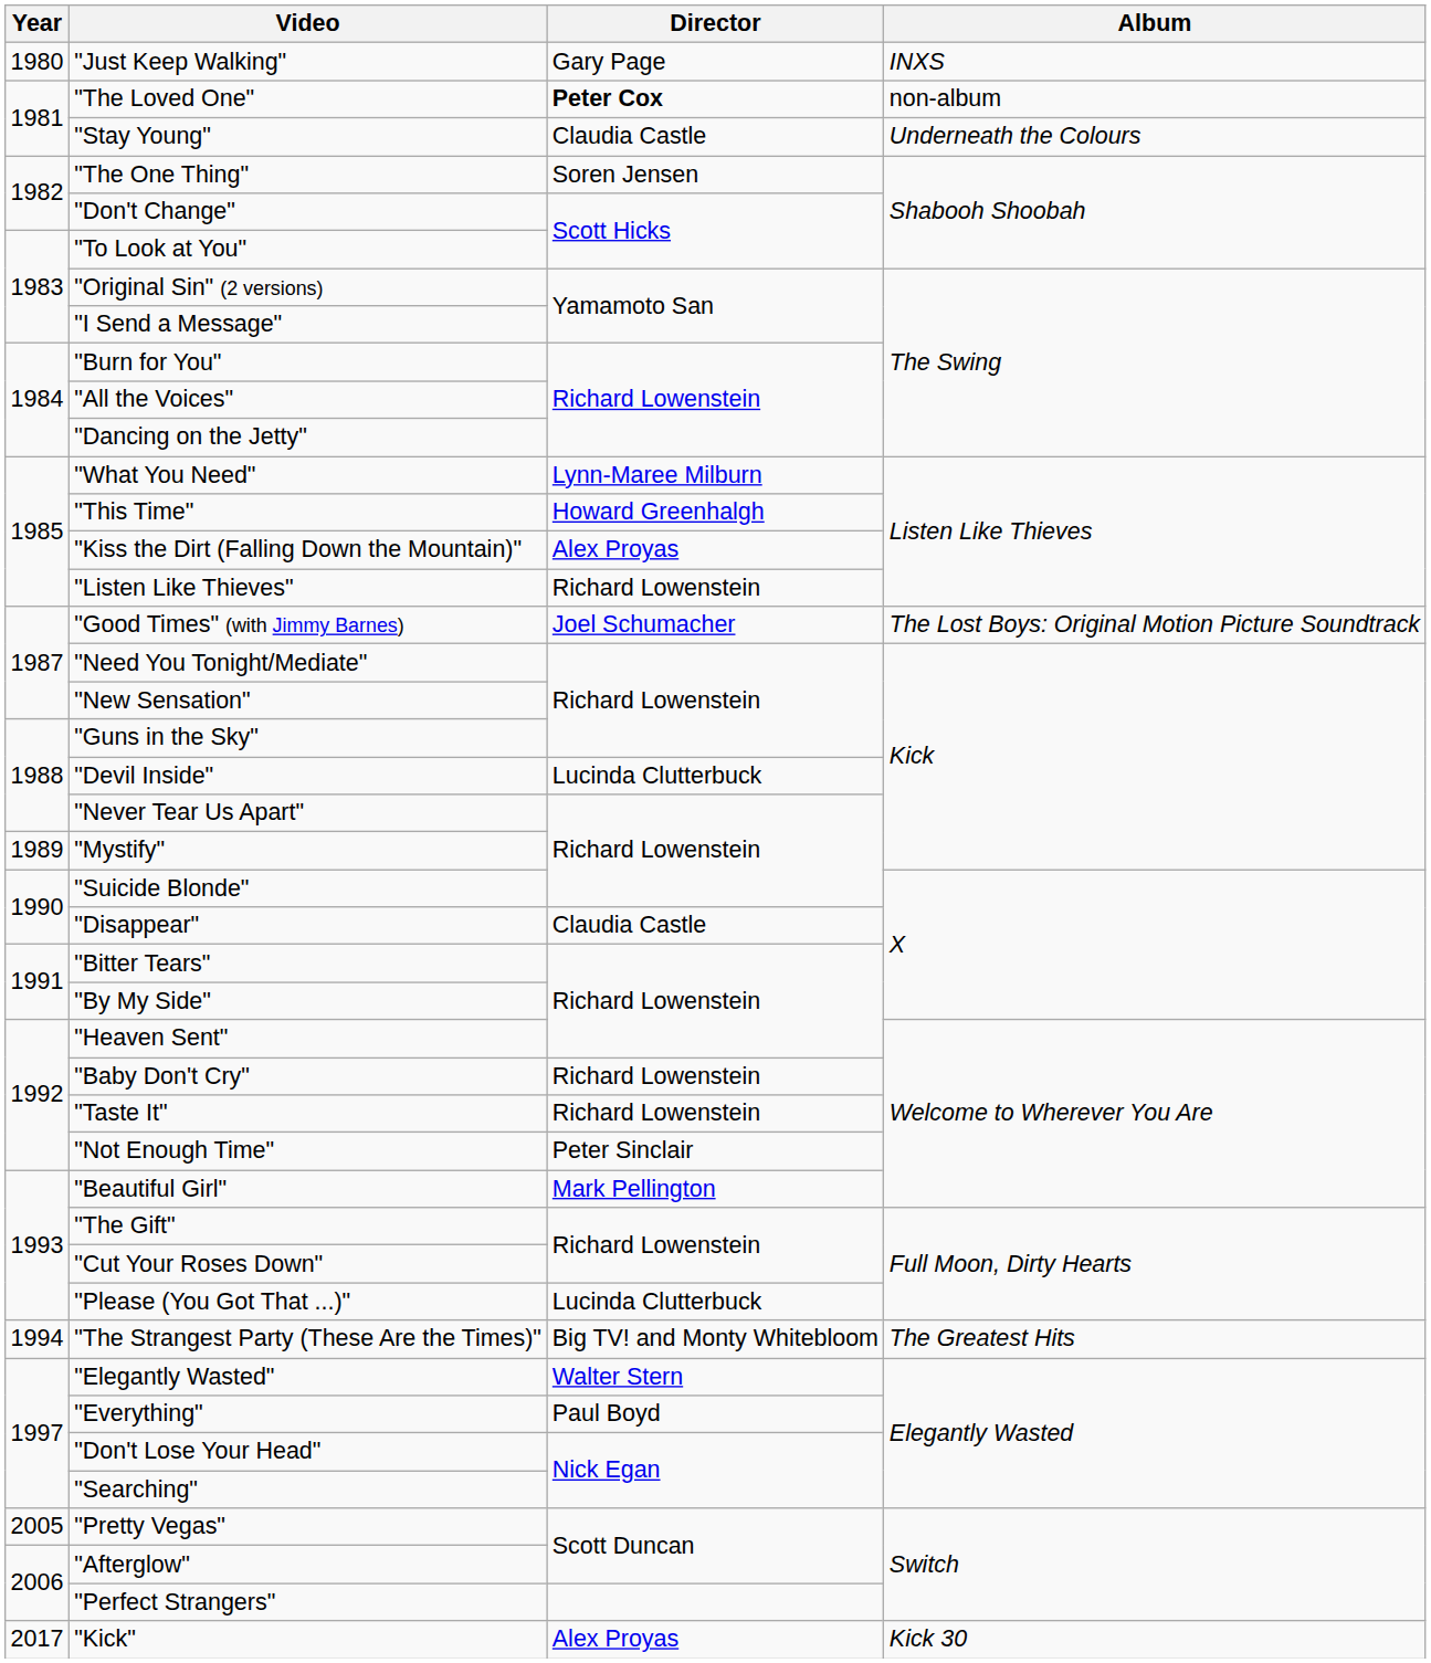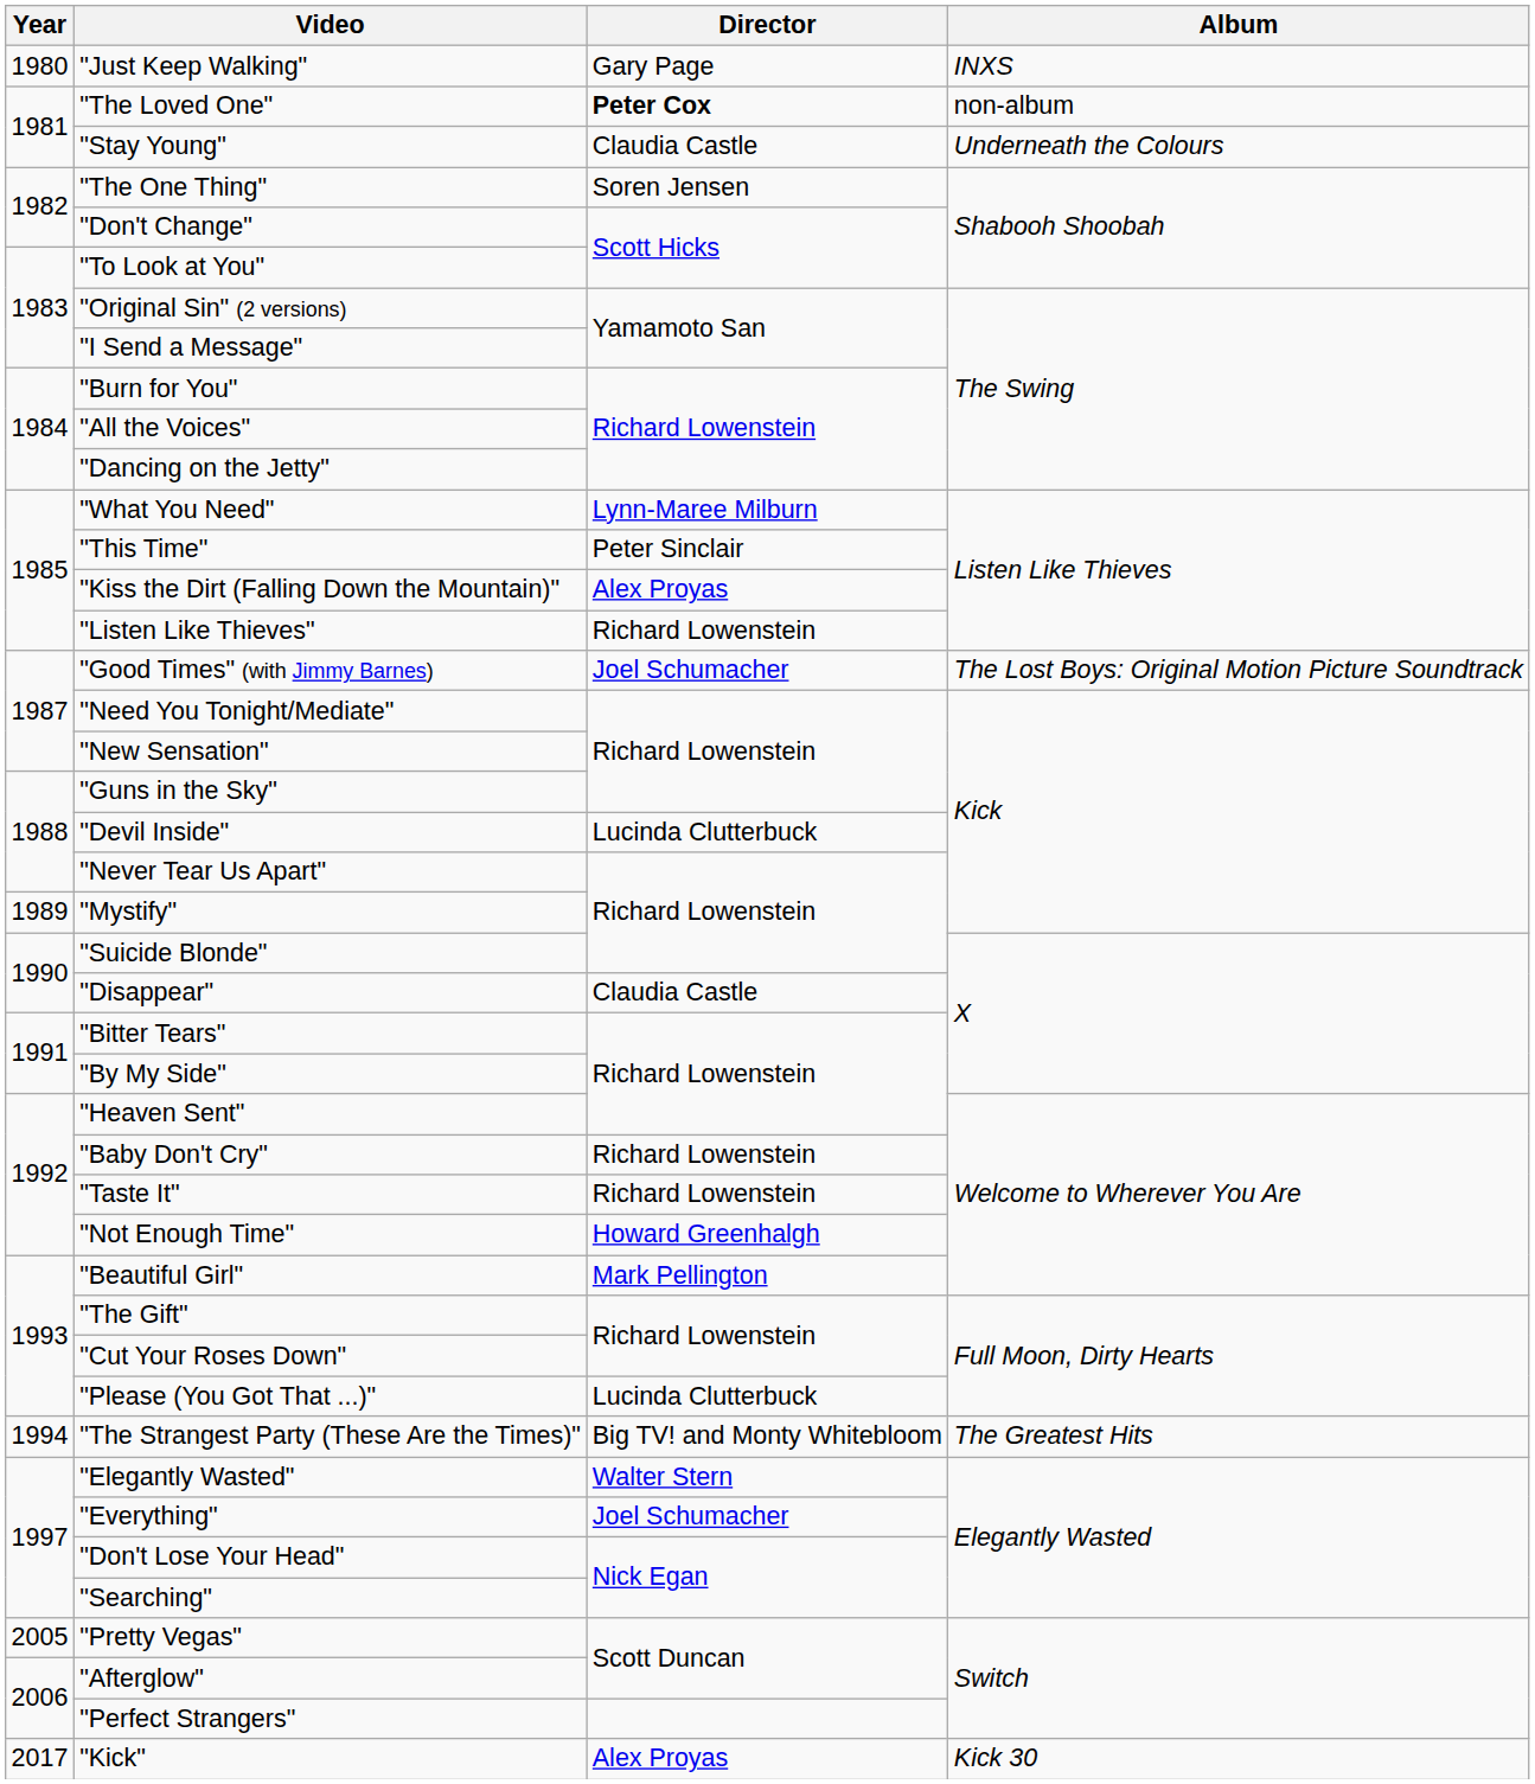 <table class="wikitable">
 <tr>
 <th>Year</th>
 <th>Video</th>
 <th>Director</th>
 <th>Album</th>
 </tr>
 <tr>
 <td>1980</td>
 <td>"Just Keep Walking"</td>
 <td>Gary Page</td>
 <td><em>INXS</em></td>
 </tr>
 <tr>
 <td rowspan="2">1981</td>
 <td>"The Loved One"</td>
 <td><strong>Peter Cox</strong></td>
 <td>non-album</td>
 </tr>
 <tr>
 <td>"Stay Young"</td>
 <td>Claudia Castle</td>
 <td><em>Underneath the Colours</em></td>
 </tr>
 <tr>
 <td rowspan="2">1982</td>
 <td>"The One Thing"</td>
 <td>Soren Jensen</td>
 <td rowspan="3"><em>Shabooh Shoobah</em></td>
 </tr>
 <tr>
 <td>"Don't Change"</td>
 <td rowspan="2"><a href='#'>Scott Hicks</a></td>
 </tr>
 <tr>
 <td rowspan="3">1983</td>
 <td>"To Look at You"</td>
 </tr>
 <tr>
 <td>"Original Sin" <small>(2 versions)</small></td>
 <td rowspan="2">Yamamoto San</td>
 <td rowspan="5"><em>The Swing</em></td>
 </tr>
 <tr>
 <td>"I Send a Message"</td>
 </tr>
 <tr>
 <td rowspan="3">1984</td>
 <td>"Burn for You"</td>
 <td rowspan="3"><a href='#'>Richard Lowenstein</a></td>
 </tr>
 <tr>
 <td>"All the Voices"</td>
 </tr>
 <tr>
 <td>"Dancing on the Jetty"</td>
 </tr>
 <tr>
 <td rowspan="4">1985</td>
 <td>"What You Need"</td>
 <td><a href='#'>Lynn-Maree Milburn</a></td>
 <td rowspan="4"><em>Listen Like Thieves</em></td>
 </tr>
 <tr>
 <td>"This Time"</td>
-<td><a href='#'>Howard Greenhalgh</a></td>
+<td>Peter Sinclair</td>
 </tr>
 <tr>
 <td>"Kiss the Dirt (Falling Down the Mountain)"</td>
 <td><a href='#'>Alex Proyas</a></td>
 </tr>
 <tr>
 <td>"Listen Like Thieves"</td>
 <td>Richard Lowenstein</td>
 </tr>
 <tr>
 <td rowspan="3">1987</td>
 <td>"Good Times" <small>(with <a href='#'>Jimmy Barnes</a>)</small></td>
 <td><a href='#'>Joel Schumacher</a></td>
 <td><em>The Lost Boys: Original Motion Picture Soundtrack</em></td>
 </tr>
 <tr>
 <td>"Need You Tonight/Mediate"</td>
 <td rowspan="3">Richard Lowenstein</td>
 <td rowspan="6"><em>Kick</em></td>
 </tr>
 <tr>
 <td>"New Sensation"</td>
 </tr>
 <tr>
 <td rowspan="3">1988</td>
 <td>"Guns in the Sky"</td>
 </tr>
 <tr>
 <td>"Devil Inside"</td>
 <td>Lucinda Clutterbuck</td>
 </tr>
 <tr>
 <td>"Never Tear Us Apart"</td>
 <td rowspan="3">Richard Lowenstein</td>
 </tr>
 <tr>
 <td>1989</td>
 <td>"Mystify"</td>
 </tr>
 <tr>
 <td rowspan="2">1990</td>
 <td>"Suicide Blonde"</td>
 <td rowspan="4"><em>X</em></td>
 </tr>
 <tr>
 <td>"Disappear"</td>
 <td>Claudia Castle</td>
 </tr>
 <tr>
 <td rowspan="2">1991</td>
 <td>"Bitter Tears"</td>
 <td rowspan="3">Richard Lowenstein</td>
 </tr>
 <tr>
 <td>"By My Side"</td>
 </tr>
 <tr>
 <td rowspan="4">1992</td>
 <td>"Heaven Sent"</td>
 <td rowspan="5"><em>Welcome to Wherever You Are</em></td>
 </tr>
 <tr>
 <td>"Baby Don't Cry"</td>
 <td>Richard Lowenstein</td>
 </tr>
 <tr>
 <td>"Taste It"</td>
 <td>Richard Lowenstein</td>
 </tr>
 <tr>
 <td>"Not Enough Time"</td>
-<td>Peter Sinclair</td>
+<td><a href='#'>Howard Greenhalgh</a></td>
 </tr>
 <tr>
 <td rowspan="4">1993</td>
 <td>"Beautiful Girl"</td>
 <td><a href='#'>Mark Pellington</a></td>
 </tr>
 <tr>
 <td>"The Gift"</td>
 <td rowspan="2">Richard Lowenstein</td>
 <td rowspan="3"><em>Full Moon, Dirty Hearts</em></td>
 </tr>
 <tr>
 <td>"Cut Your Roses Down"</td>
 </tr>
 <tr>
 <td>"Please (You Got That ...)"</td>
 <td>Lucinda Clutterbuck</td>
 </tr>
 <tr>
 <td>1994</td>
 <td>"The Strangest Party (These Are the Times)"</td>
 <td>Big TV! and Monty Whitebloom</td>
 <td><em>The Greatest Hits</em></td>
 </tr>
 <tr>
 <td rowspan="4">1997</td>
 <td>"Elegantly Wasted"</td>
 <td><a href='#'>Walter Stern</a></td>
 <td rowspan="4"><em>Elegantly Wasted</em></td>
 </tr>
 <tr>
 <td>"Everything"</td>
-<td>Paul Boyd</td>
+<td><a href='#'>Joel Schumacher</a></td>
 </tr>
 <tr>
 <td>"Don't Lose Your Head"</td>
 <td rowspan="2"><a href='#'>Nick Egan</a></td>
 </tr>
 <tr>
 <td>"Searching"</td>
 </tr>
 <tr>
 <td>2005</td>
 <td>"Pretty Vegas"</td>
 <td rowspan="2">Scott Duncan</td>
 <td rowspan="3"><em>Switch</em></td>
 </tr>
 <tr>
 <td rowspan="2">2006</td>
 <td>"Afterglow"</td>
 </tr>
 <tr>
 <td>"Perfect Strangers"</td>
 <td></td>
 </tr>
 <tr>
 <td>2017</td>
 <td>"Kick"</td>
 <td><a href='#'>Alex Proyas</a></td>
 <td><em>Kick 30</em></td>
 </tr>
 </table>
